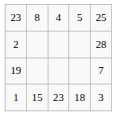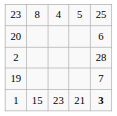 <table class="wikitable" style="margin-left:auto;margin-right:auto;text-align:center;width:10em;height:10em;table-layout:fixed;">
 <tr>
 <td>23</td>
 <td>8</td>
 <td>4</td>
 <td>5</td>
 <td>25</td>
+</tr>
+<tr>
+<td>20</td>
+<td></td>
+<td></td>
+<td></td>
+<td>6</td>
 </tr>
 <tr>
 <td>2</td>
 <td></td>
 <td></td>
 <td></td>
 <td>28</td>
 </tr>
 <tr>
 <td>19</td>
 <td></td>
 <td></td>
 <td></td>
 <td>7</td>
 </tr>
 <tr>
 <td>1</td>
 <td>15</td>
 <td>23</td>
-<td>18</td>
-<td>3</td>
+<td>21</td>
+<td><strong>3</strong></td>
 </tr>
 </table>
